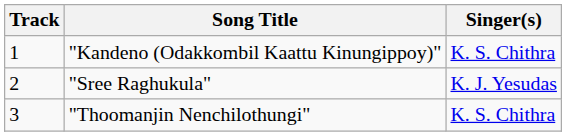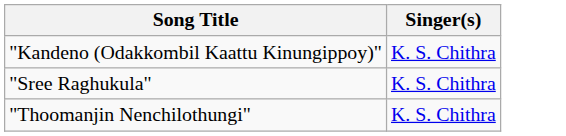 <table class="wikitable">
 <tr>
-<th>Track</th>
 <th>Song Title</th>
 <th>Singer(s)</th>
 </tr>
 <tr>
-<td>1</td>
 <td>"Kandeno (Odakkombil Kaattu Kinungippoy)"</td>
 <td><a href='#'>K. S. Chithra</a></td>
 </tr>
 <tr>
-<td>2</td>
 <td>"Sree Raghukula"</td>
-<td><a href='#'>K. J. Yesudas</a></td>
+<td><a href='#'>K. S. Chithra</a></td>
 </tr>
 <tr>
-<td>3</td>
 <td>"Thoomanjin Nenchilothungi"</td>
 <td><a href='#'>K. S. Chithra</a></td>
 </tr>
 </table>
